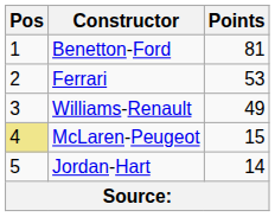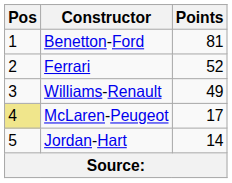 <table class="wikitable" style="font-size: 95%;">
 <tr>
 <th>Pos</th>
 <th>Constructor</th>
 <th>Points</th>
 </tr>
 <tr>
 <td>1</td>
 <td> <a href='#'>Benetton</a>-<a href='#'>Ford</a></td>
 <td align="right">81</td>
 </tr>
 <tr>
 <td>2</td>
 <td> <a href='#'>Ferrari</a></td>
-<td align="right">53</td>
+<td align="right">52</td>
 </tr>
 <tr>
 <td>3</td>
 <td> <a href='#'>Williams</a>-<a href='#'>Renault</a></td>
 <td align="right">49</td>
 </tr>
 <tr>
 <td style="background: khaki;">4</td>
 <td> <a href='#'>McLaren</a>-<a href='#'>Peugeot</a></td>
-<td align="right">15</td>
+<td align="right">17</td>
 </tr>
 <tr>
 <td>5</td>
 <td> <a href='#'>Jordan</a>-<a href='#'>Hart</a></td>
 <td align="right">14</td>
 </tr>
 <tr>
 <th colspan=4>Source: </th>
 </tr>
 </table>
